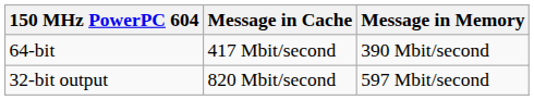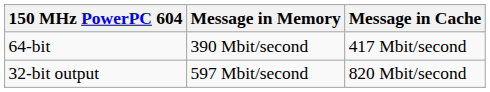 <table class="wikitable">
 <tr>
 <th>150 MHz <a href='#'>PowerPC</a> 604</th>
+<th>Message in Memory</th>
 <th>Message in Cache</th>
-<th>Message in Memory</th>
 </tr>
 <tr>
 <td>64-bit</td>
+<td>390 Mbit/second</td>
 <td>417 Mbit/second</td>
-<td>390 Mbit/second</td>
 </tr>
 <tr>
 <td>32-bit output</td>
+<td>597 Mbit/second</td>
 <td>820 Mbit/second</td>
-<td>597 Mbit/second</td>
 </tr>
 </table>
